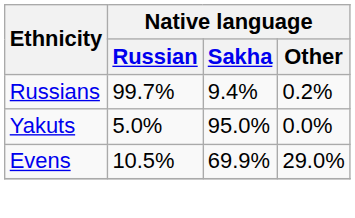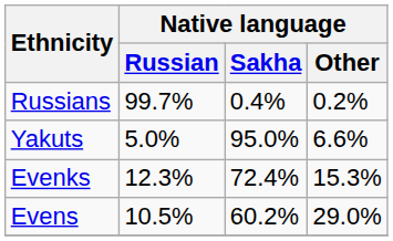 <table class="wikitable">
 <tr>
 <th colspan="1" rowspan="2" style="text-align:center;">Ethnicity</th>
 <th style="text-align:center;" colspan="3">Native language</th>
 </tr>
 <tr>
 <th><a href='#'>Russian</a></th>
 <th><a href='#'>Sakha</a></th>
 <th>Other</th>
 </tr>
 <tr>
 <td><a href='#'>Russians</a></td>
 <td>99.7%</td>
-<td>9.4%</td>
+<td>0.4%</td>
 <td>0.2%</td>
 </tr>
 <tr>
 <td><a href='#'>Yakuts</a></td>
 <td>5.0%</td>
 <td>95.0%</td>
-<td>0.0%</td>
+<td>6.6%</td>
+</tr>
+<tr>
+<td><a href='#'>Evenks</a></td>
+<td>12.3%</td>
+<td>72.4%</td>
+<td>15.3%</td>
 </tr>
 <tr>
 <td><a href='#'>Evens</a></td>
 <td>10.5%</td>
-<td>69.9%</td>
+<td>60.2%</td>
 <td>29.0%</td>
 </tr>
 <tr>
 </tr>
 </table>
